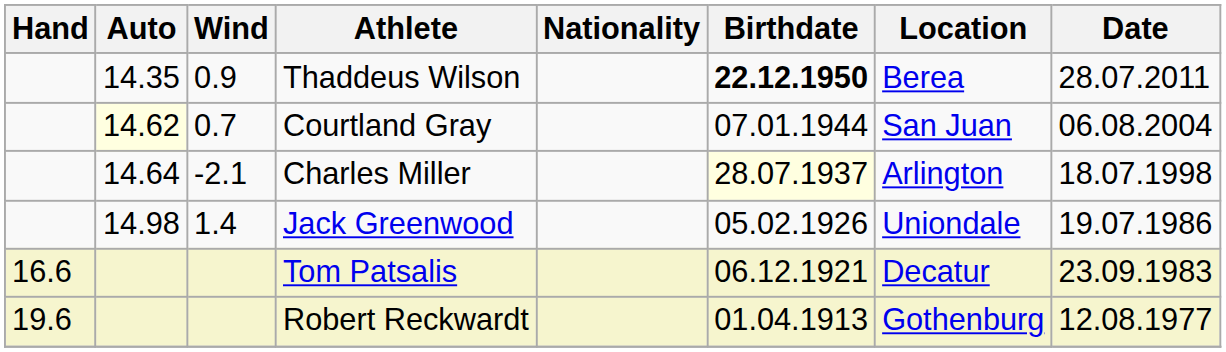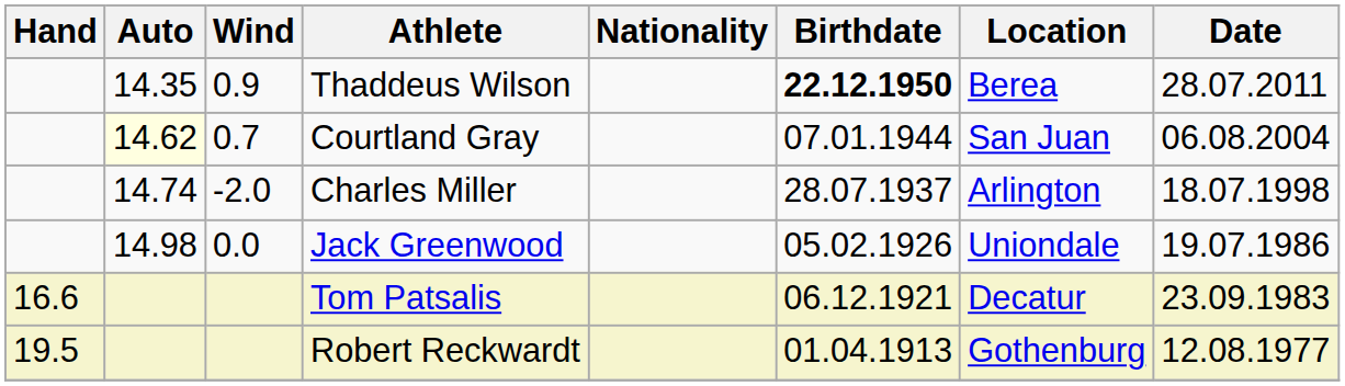 <table class="wikitable">
 <tr>
 <th>Hand</th>
 <th>Auto</th>
 <th>Wind</th>
 <th>Athlete</th>
 <th>Nationality</th>
 <th>Birthdate</th>
 <th>Location</th>
 <th>Date</th>
 </tr>
 <tr>
 <td></td>
 <td>14.35</td>
 <td>0.9</td>
 <td>Thaddeus Wilson</td>
 <td></td>
 <td><strong>22.12.1950</strong></td>
 <td><a href='#'>Berea</a> </td>
 <td>28.07.2011</td>
 </tr>
 <tr>
 <td></td>
 <td style="background: lightyellow;">14.62</td>
 <td>0.7</td>
 <td>Courtland Gray</td>
 <td></td>
 <td>07.01.1944</td>
 <td><a href='#'>San Juan</a></td>
 <td>06.08.2004</td>
 </tr>
 <tr>
 <td></td>
-<td>14.64</td>
-<td>-2.1</td>
+<td>14.74</td>
+<td>-2.0</td>
 <td>Charles Miller</td>
 <td></td>
-<td style="background: lightyellow;">28.07.1937</td>
+<td>28.07.1937</td>
 <td><a href='#'>Arlington</a></td>
 <td>18.07.1998</td>
 </tr>
 <tr>
 <td></td>
 <td>14.98</td>
-<td>1.4</td>
+<td>0.0</td>
 <td><a href='#'>Jack Greenwood</a></td>
 <td></td>
 <td>05.02.1926</td>
 <td><a href='#'>Uniondale</a></td>
 <td>19.07.1986</td>
 </tr>
 <tr bgcolor=#f6F5CE>
 <td>16.6</td>
 <td></td>
 <td></td>
 <td><a href='#'>Tom Patsalis</a></td>
 <td></td>
 <td>06.12.1921</td>
 <td><a href='#'>Decatur</a></td>
 <td>23.09.1983</td>
 </tr>
 <tr bgcolor=#f6F5CE>
-<td>19.6</td>
+<td>19.5</td>
 <td></td>
 <td></td>
 <td>Robert Reckwardt</td>
 <td></td>
 <td>01.04.1913</td>
 <td><a href='#'>Gothenburg</a></td>
 <td>12.08.1977</td>
 </tr>
 <tr>
 </tr>
 </table>
